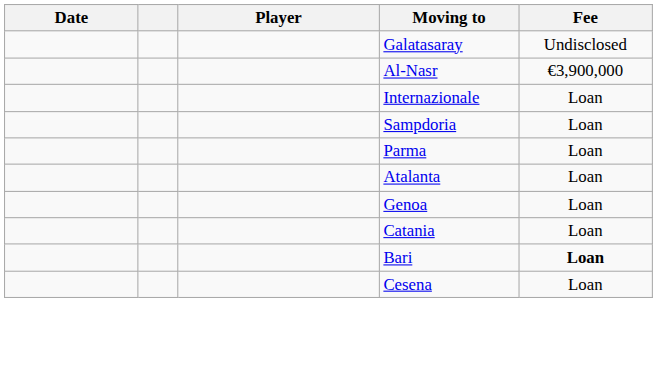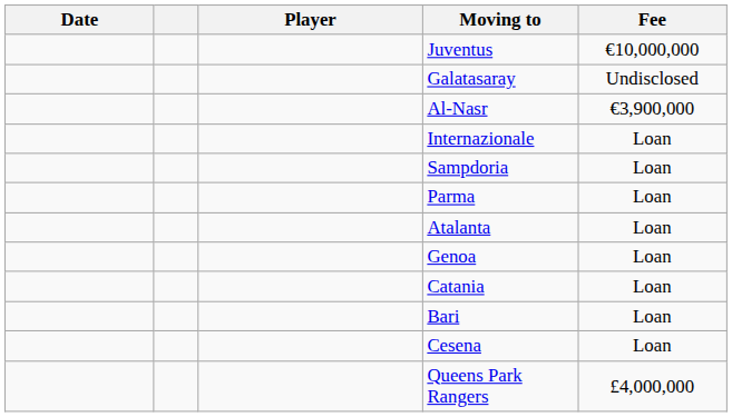 <table class="wikitable sortable">
 <tr>
 <th style="width:120px;">Date</th>
 <th style="width:30px;"></th>
 <th style="width:185px;">Player</th>
 <th style="width:125px;">Moving to</th>
 <th style="width:120px;" class="unsortable">Fee</th>
+</tr>
+<tr>
+<td></td>
+<td align=center></td>
+<td> </td>
+<td> <a href='#'>Juventus</a></td>
+<td align=center>€10,000,000</td>
 </tr>
 <tr>
 <td></td>
 <td align=center></td>
 <td> </td>
 <td> <a href='#'>Galatasaray</a></td>
 <td align=center>Undisclosed</td>
 </tr>
 <tr>
 <td></td>
 <td align=center></td>
 <td> </td>
 <td> <a href='#'>Al-Nasr</a></td>
 <td align=center>€3,900,000</td>
 </tr>
 <tr>
 <td></td>
 <td align=center></td>
 <td> </td>
 <td> <a href='#'>Internazionale</a></td>
 <td align=center>Loan</td>
 </tr>
 <tr>
 <td></td>
 <td align=center></td>
 <td> </td>
 <td> <a href='#'>Sampdoria</a></td>
 <td align=center>Loan</td>
 </tr>
 <tr>
 <td></td>
 <td align=center></td>
 <td> </td>
 <td> <a href='#'>Parma</a></td>
 <td align=center>Loan</td>
 </tr>
 <tr>
 <td></td>
 <td align=center></td>
 <td> </td>
 <td> <a href='#'>Atalanta</a></td>
 <td align=center>Loan</td>
 </tr>
 <tr>
 <td></td>
 <td align=center></td>
 <td> </td>
 <td> <a href='#'>Genoa</a></td>
 <td align=center>Loan</td>
 </tr>
 <tr>
 <td></td>
 <td align=center></td>
 <td> </td>
 <td> <a href='#'>Catania</a></td>
 <td align=center>Loan</td>
 </tr>
 <tr>
 <td></td>
 <td align=center></td>
 <td> </td>
 <td> <a href='#'>Bari</a></td>
-<td align=center><strong>Loan</strong></td>
+<td align=center>Loan</td>
 </tr>
 <tr>
 <td></td>
 <td align=center></td>
 <td> </td>
 <td> <a href='#'>Cesena</a></td>
 <td align=center>Loan</td>
 </tr>
+<tr>
+<td></td>
+<td align=center></td>
+<td> </td>
+<td> <a href='#'>Queens Park Rangers</a></td>
+<td align=center>£4,000,000</td>
+</tr>
 </table>
